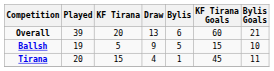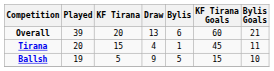 <table class=wikitable style="text-align:center">
 <tr>
 <th>Competition</th>
 <th>Played</th>
 <th>KF Tirana</th>
 <th>Draw</th>
 <th>Bylis</th>
 <th>KF Tirana <br> Goals</th>
 <th>Bylis <br> Goals</th>
 </tr>
 <tr>
 <td><strong>Overall</strong></td>
 <td>39</td>
 <td>20</td>
 <td>13</td>
 <td>6</td>
 <td>60</td>
 <td>21</td>
 </tr>
 <tr>
+<td><strong><a href='#'>Tirana</a></strong></td>
+<td>20</td>
+<td>15</td>
+<td>4</td>
+<td>1</td>
+<td>45</td>
+<td>11</td>
+</tr>
+<tr>
 <td><strong><a href='#'>Ballsh</a></strong></td>
 <td>19</td>
 <td>5</td>
 <td>9</td>
 <td>5</td>
 <td>15</td>
 <td>10</td>
 </tr>
 <tr>
-<td><strong><a href='#'>Tirana</a></strong></td>
-<td>20</td>
-<td>15</td>
-<td>4</td>
-<td>1</td>
-<td>45</td>
-<td>11</td>
-</tr>
-<tr>
 </tr>
 </table>
